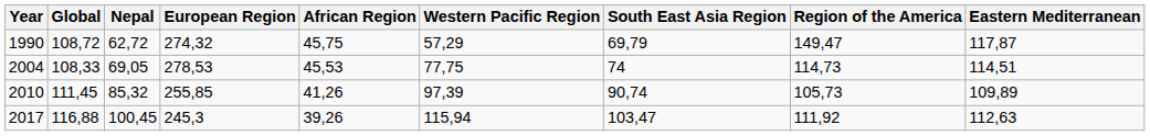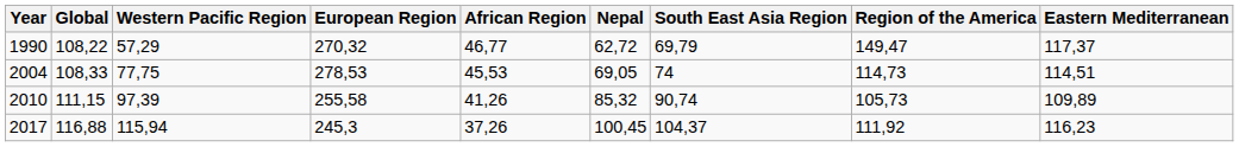 <table class="wikitable">
 <tr>
 <th>Year</th>
 <th>Global</th>
-<th>Nepal</th>
+<th>Western Pacific Region</th>
 <th>European Region</th>
 <th>African Region</th>
-<th>Western Pacific Region</th>
+<th>Nepal</th>
 <th>South East Asia Region</th>
 <th>Region of the America</th>
 <th>Eastern Mediterranean</th>
 </tr>
 <tr>
 <td>1990</td>
-<td>108,72</td>
+<td>108,22</td>
+<td>57,29</td>
+<td>270,32</td>
+<td>46,77</td>
 <td>62,72</td>
-<td>274,32</td>
-<td>45,75</td>
-<td>57,29</td>
 <td>69,79</td>
 <td>149,47</td>
-<td>117,87</td>
+<td>117,37</td>
 </tr>
 <tr>
 <td>2004</td>
 <td>108,33</td>
-<td>69,05</td>
+<td>77,75</td>
 <td>278,53</td>
 <td>45,53</td>
-<td>77,75</td>
+<td>69,05</td>
 <td>74</td>
 <td>114,73</td>
 <td>114,51</td>
 </tr>
 <tr>
 <td>2010</td>
-<td>111,45</td>
+<td>111,15</td>
+<td>97,39</td>
+<td>255,58</td>
+<td>41,26</td>
 <td>85,32</td>
-<td>255,85</td>
-<td>41,26</td>
-<td>97,39</td>
 <td>90,74</td>
 <td>105,73</td>
 <td>109,89</td>
 </tr>
 <tr>
 <td>2017</td>
 <td>116,88</td>
+<td>115,94</td>
+<td>245,3</td>
+<td>37,26</td>
 <td>100,45</td>
-<td>245,3</td>
-<td>39,26</td>
-<td>115,94</td>
-<td>103,47</td>
+<td>104,37</td>
 <td>111,92</td>
-<td>112,63</td>
+<td>116,23</td>
 </tr>
 </table>
